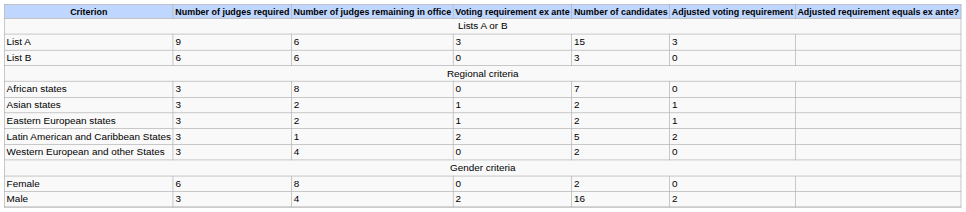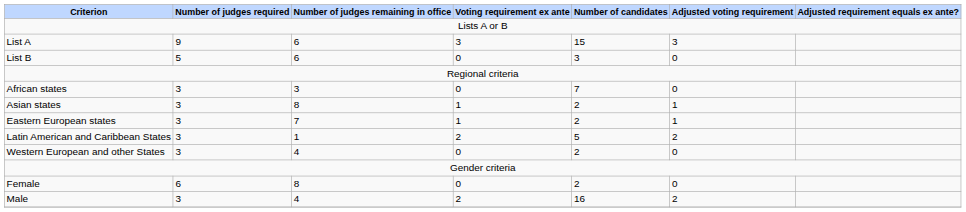 <table class="wikitable">
 <tr bgcolor=#BFD7FF align="center" style="font-size:90%;">
 <td><strong>Criterion</strong></td>
 <td><strong>Number of judges required</strong></td>
 <td><strong>Number of judges remaining in office</strong></td>
 <td><strong>Voting requirement ex ante</strong></td>
 <td><strong>Number of candidates</strong></td>
 <td><strong>Adjusted voting requirement</strong></td>
 <td><strong>Adjusted requirement equals ex ante?</strong></td>
 </tr>
 <tr>
 <td colspan=7 align="center">Lists A or B</td>
 </tr>
 <tr>
 <td>List A</td>
 <td>9</td>
 <td>6</td>
 <td>3</td>
 <td>15</td>
 <td>3</td>
 <td></td>
 </tr>
 <tr>
 <td>List B</td>
-<td>6</td>
+<td>5</td>
 <td>6</td>
 <td>0</td>
 <td>3</td>
 <td>0</td>
 <td></td>
 </tr>
 <tr>
 <td colspan=7 align="center">Regional criteria</td>
 </tr>
 <tr>
 <td>African states</td>
 <td>3</td>
-<td>8</td>
+<td>3</td>
 <td>0</td>
 <td>7</td>
 <td>0</td>
 <td></td>
 </tr>
 <tr>
 <td>Asian states</td>
 <td>3</td>
-<td>2</td>
+<td>8</td>
 <td>1</td>
 <td>2</td>
 <td>1</td>
 <td></td>
 </tr>
 <tr>
 <td>Eastern European states</td>
 <td>3</td>
-<td>2</td>
+<td>7</td>
 <td>1</td>
 <td>2</td>
 <td>1</td>
 <td></td>
 </tr>
 <tr>
 <td>Latin American and Caribbean States</td>
 <td>3</td>
 <td>1</td>
 <td>2</td>
 <td>5</td>
 <td>2</td>
 <td></td>
 </tr>
 <tr>
 <td>Western European and other States</td>
 <td>3</td>
 <td>4</td>
 <td>0</td>
 <td>2</td>
 <td>0</td>
 <td></td>
 </tr>
 <tr>
 <td colspan=7 align="center">Gender criteria</td>
 </tr>
 <tr>
 <td>Female</td>
 <td>6</td>
 <td>8</td>
 <td>0</td>
 <td>2</td>
 <td>0</td>
 <td></td>
 </tr>
 <tr>
 <td>Male</td>
 <td>3</td>
 <td>4</td>
 <td>2</td>
 <td>16</td>
 <td>2</td>
 <td></td>
 </tr>
 <tr>
 </tr>
 </table>
